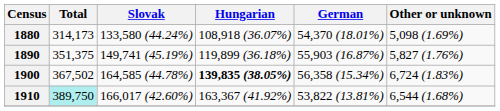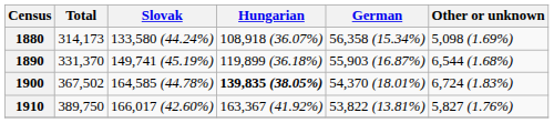 <table class="wikitable">
 <tr>
 <th>Census</th>
 <th>Total</th>
 <th><a href='#'>Slovak</a></th>
 <th><a href='#'>Hungarian</a></th>
 <th><a href='#'>German</a></th>
 <th>Other or unknown</th>
 </tr>
 <tr>
 <th>1880</th>
 <td>314,173</td>
 <td>133,580 <em>(44.24%)</em></td>
 <td>108,918 <em>(36.07%)</em></td>
-<td>54,370 <em>(18.01%)</em></td>
+<td>56,358 <em>(15.34%)</em></td>
 <td>5,098 <em>(1.69%)</em></td>
 </tr>
 <tr>
 <th>1890</th>
-<td>351,375</td>
+<td>331,370</td>
 <td>149,741 <em>(45.19%)</em></td>
 <td>119,899 <em>(36.18%)</em></td>
 <td>55,903 <em>(16.87%)</em></td>
-<td>5,827 <em>(1.76%)</em></td>
+<td>6,544 <em>(1.68%)</em></td>
 </tr>
 <tr>
 <th>1900</th>
 <td>367,502</td>
 <td>164,585 <em>(44.78%)</em></td>
 <td><strong>139,835 <em>(38.05%)</em></strong></td>
-<td>56,358 <em>(15.34%)</em></td>
+<td>54,370 <em>(18.01%)</em></td>
 <td>6,724 <em>(1.83%)</em></td>
 </tr>
 <tr>
 <th>1910</th>
-<td style="background: paleturquoise;">389,750</td>
+<td>389,750</td>
 <td>166,017 <em>(42.60%)</em></td>
 <td>163,367 <em>(41.92%)</em></td>
 <td>53,822 <em>(13.81%)</em></td>
-<td>6,544 <em>(1.68%)</em></td>
+<td>5,827 <em>(1.76%)</em></td>
 </tr>
 <tr>
 </tr>
 </table>
